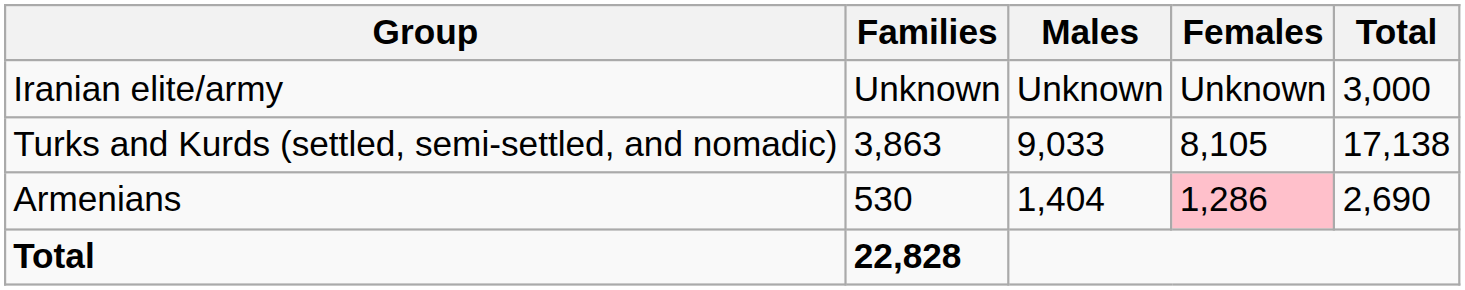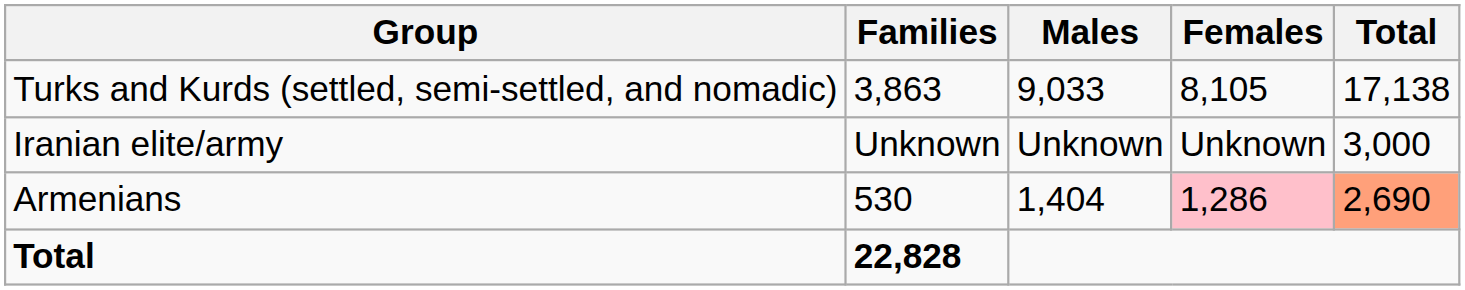 <table class="wikitable">
 <tr>
 <th>Group</th>
 <th>Families</th>
 <th>Males</th>
 <th>Females</th>
 <th>Total</th>
 </tr>
 <tr>
+<td>Turks and Kurds (settled, semi-settled, and nomadic)</td>
+<td>3,863</td>
+<td>9,033</td>
+<td>8,105</td>
+<td>17,138</td>
+</tr>
+<tr>
 <td>Iranian elite/army</td>
 <td>Unknown</td>
 <td>Unknown</td>
 <td>Unknown</td>
 <td>3,000</td>
 </tr>
 <tr>
-<td>Turks and Kurds (settled, semi-settled, and nomadic)</td>
-<td>3,863</td>
-<td>9,033</td>
-<td>8,105</td>
-<td>17,138</td>
-</tr>
-<tr>
 <td>Armenians</td>
 <td>530</td>
 <td>1,404</td>
 <td style="background: pink;">1,286</td>
-<td>2,690</td>
+<td style="background: lightsalmon;">2,690</td>
 </tr>
 <tr>
 <td><strong>Total</strong></td>
 <td><strong>22,828</strong></td>
 </tr>
 </table>
